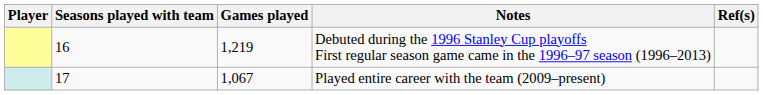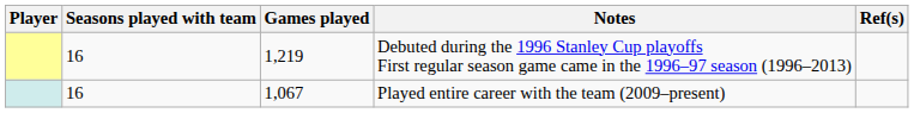 <table class="wikitable sortable plainrowheaders">
 <tr>
 <th scope="col">Player</th>
 <th scope="col">Seasons played with team</th>
 <th scope="col">Games played</th>
 <th scope="col">Notes</th>
 <th scope="col" class="unsortable">Ref(s)</th>
 </tr>
 <tr>
 <td style="background:#FFFF99"> </td>
 <td>16</td>
 <td>1,219</td>
 <td>Debuted during the <a href='#'>1996 Stanley Cup playoffs</a><br>First regular season game came in the <a href='#'>1996–97 season</a> (1996–2013)</td>
 <td></td>
 </tr>
 <tr>
 <td style="background:#CFECEC"></td>
-<td>17</td>
+<td>16</td>
 <td>1,067</td>
 <td>Played entire career with the team (2009–present)</td>
 <td></td>
 </tr>
 </table>
